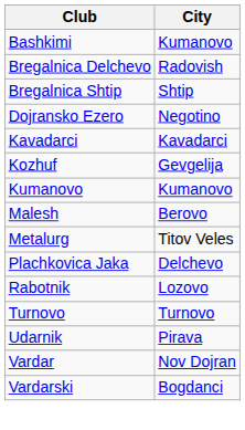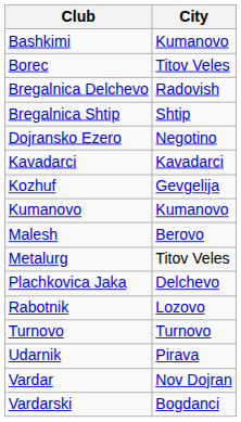 <table class="wikitable">
 <tr>
 <th>Club</th>
 <th>City</th>
 </tr>
 <tr>
 <td><a href='#'>Bashkimi</a></td>
 <td><a href='#'>Kumanovo</a></td>
+</tr>
+<tr>
+<td><a href='#'>Borec</a></td>
+<td><a href='#'>Titov Veles</a></td>
 </tr>
 <tr>
 <td><a href='#'>Bregalnica Delchevo</a></td>
 <td><a href='#'>Radovish</a></td>
 </tr>
 <tr>
 <td><a href='#'>Bregalnica Shtip</a></td>
 <td><a href='#'>Shtip</a></td>
 </tr>
 <tr>
 <td><a href='#'>Dojransko Ezero</a></td>
 <td><a href='#'>Negotino</a></td>
 </tr>
 <tr>
 <td><a href='#'>Kavadarci</a></td>
 <td><a href='#'>Kavadarci</a></td>
 </tr>
 <tr>
 <td><a href='#'>Kozhuf</a></td>
 <td><a href='#'>Gevgelija</a></td>
 </tr>
 <tr>
 <td><a href='#'>Kumanovo</a></td>
 <td><a href='#'>Kumanovo</a></td>
 </tr>
 <tr>
 <td><a href='#'>Malesh</a></td>
 <td><a href='#'>Berovo</a></td>
 </tr>
 <tr>
 <td><a href='#'>Metalurg</a></td>
 <td>Titov Veles</td>
 </tr>
 <tr>
 <td><a href='#'>Plachkovica Jaka</a></td>
 <td><a href='#'>Delchevo</a></td>
 </tr>
 <tr>
 <td><a href='#'>Rabotnik</a></td>
 <td><a href='#'>Lozovo</a></td>
 </tr>
 <tr>
 <td><a href='#'>Turnovo</a></td>
 <td><a href='#'>Turnovo</a></td>
 </tr>
 <tr>
 <td><a href='#'>Udarnik</a></td>
 <td><a href='#'>Pirava</a></td>
 </tr>
 <tr>
 <td><a href='#'>Vardar</a></td>
 <td><a href='#'>Nov Dojran</a></td>
 </tr>
 <tr>
 <td><a href='#'>Vardarski</a></td>
 <td><a href='#'>Bogdanci</a></td>
 </tr>
 </table>
